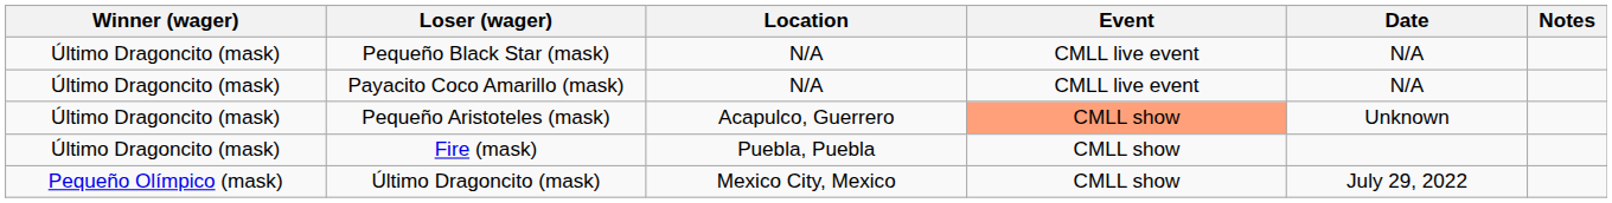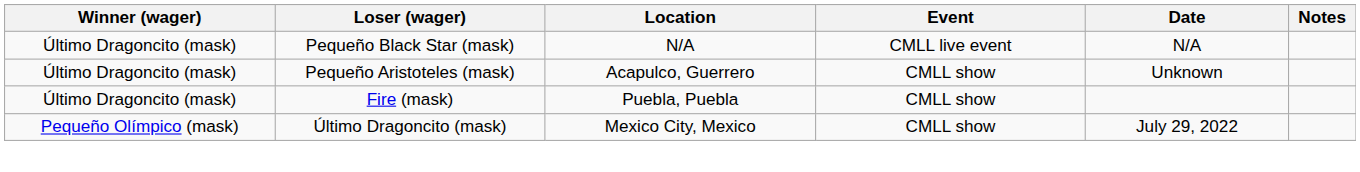 <table class="wikitable sortable" width=100%  style="text-align: center">
 <tr>
 <th width=20% scope="col">Winner (wager)</th>
 <th width=20% scope="col">Loser (wager)</th>
 <th width=20% scope="col">Location</th>
 <th width=20% scope="col">Event</th>
 <th width=15% scope="col">Date</th>
 <th class="unsortable" width=5% scope="col">Notes</th>
 </tr>
 <tr>
 <td>Último Dragoncito (mask)</td>
 <td>Pequeño Black Star (mask)</td>
 <td>N/A</td>
 <td>CMLL live event</td>
 <td>N/A</td>
 <td></td>
 </tr>
 <tr>
 <td>Último Dragoncito (mask)</td>
-<td>Payacito Coco Amarillo (mask)</td>
-<td>N/A</td>
-<td>CMLL live event</td>
-<td>N/A</td>
-<td></td>
-</tr>
-<tr>
-<td>Último Dragoncito (mask)</td>
 <td>Pequeño Aristoteles (mask)</td>
 <td>Acapulco, Guerrero</td>
-<td style="background: lightsalmon;">CMLL show</td>
+<td>CMLL show</td>
 <td>Unknown</td>
 <td></td>
 </tr>
 <tr>
 <td>Último Dragoncito (mask)</td>
 <td><a href='#'>Fire</a> (mask)</td>
 <td>Puebla, Puebla</td>
 <td>CMLL show</td>
 <td></td>
 <td></td>
 </tr>
 <tr>
 <td><a href='#'>Pequeño Olímpico</a> (mask)</td>
 <td>Último Dragoncito (mask)</td>
 <td>Mexico City, Mexico</td>
 <td>CMLL show</td>
 <td>July 29, 2022</td>
 <td></td>
 </tr>
 </table>
